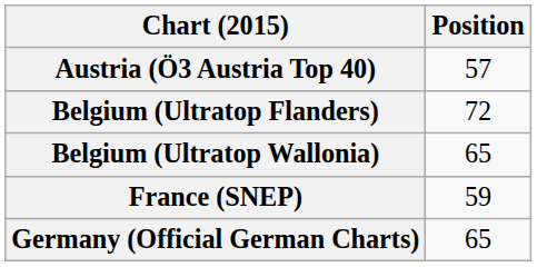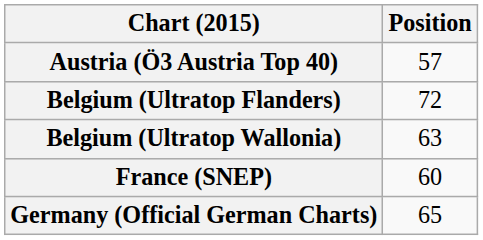 <table class="wikitable sortable plainrowheaders" style="text-align:center">
 <tr>
 <th scope="col">Chart (2015)</th>
 <th scope="col">Position</th>
 </tr>
 <tr>
 <th scope="row">Austria (Ö3 Austria Top 40)</th>
 <td>57</td>
 </tr>
 <tr>
 <th scope="row">Belgium (Ultratop Flanders)</th>
 <td>72</td>
 </tr>
 <tr>
 <th scope="row">Belgium (Ultratop Wallonia)</th>
-<td>65</td>
+<td>63</td>
 </tr>
 <tr>
 <th scope="row">France (SNEP)</th>
-<td>59</td>
+<td>60</td>
 </tr>
 <tr>
 <th scope="row">Germany (Official German Charts)</th>
 <td>65</td>
 </tr>
 </table>
